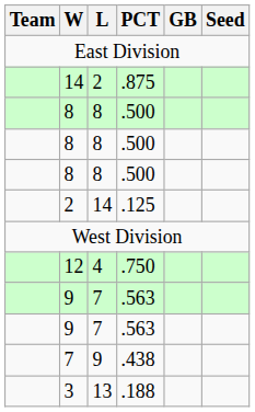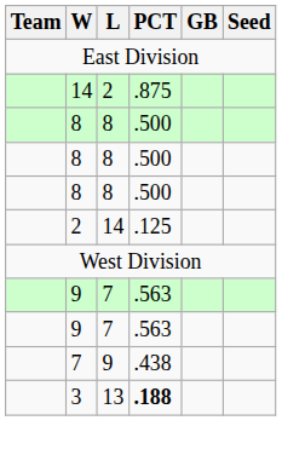 <table class=wikitable>
 <tr>
 <th>Team</th>
 <th>W</th>
 <th>L</th>
 <th>PCT</th>
 <th>GB</th>
 <th>Seed</th>
 </tr>
 <tr align=center>
 <td colspan=6>East Division</td>
 </tr>
 <tr bgcolor=#ccffcc>
 <td></td>
 <td>14</td>
 <td>2</td>
 <td>.875</td>
 <td></td>
 <td></td>
 </tr>
 <tr bgcolor=#ccffcc>
 <td></td>
 <td>8</td>
 <td>8</td>
 <td>.500</td>
 <td></td>
 <td></td>
 </tr>
 <tr>
 <td></td>
 <td>8</td>
 <td>8</td>
 <td>.500</td>
 <td></td>
 <td></td>
 </tr>
 <tr>
 <td></td>
 <td>8</td>
 <td>8</td>
 <td>.500</td>
 <td></td>
 <td></td>
 </tr>
 <tr>
 <td></td>
 <td>2</td>
 <td>14</td>
 <td>.125</td>
 <td></td>
 <td></td>
 </tr>
 <tr align=center>
 <td colspan=6>West Division</td>
 </tr>
 <tr bgcolor=#ccffcc>
 <td></td>
-<td>12</td>
-<td>4</td>
-<td>.750</td>
-<td></td>
-<td></td>
-</tr>
-<tr bgcolor=#ccffcc>
-<td></td>
 <td>9</td>
 <td>7</td>
 <td>.563</td>
 <td></td>
 <td></td>
 </tr>
 <tr>
 <td></td>
 <td>9</td>
 <td>7</td>
 <td>.563</td>
 <td></td>
 <td></td>
 </tr>
 <tr>
 <td></td>
 <td>7</td>
 <td>9</td>
 <td>.438</td>
 <td></td>
 <td></td>
 </tr>
 <tr>
 <td></td>
 <td>3</td>
 <td>13</td>
-<td>.188</td>
+<td><strong>.188</strong></td>
 <td></td>
 <td></td>
 </tr>
 </table>
